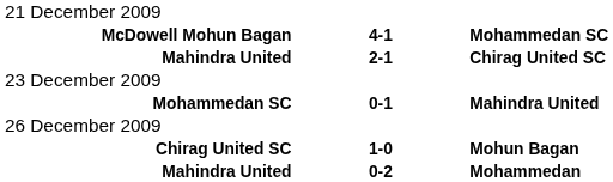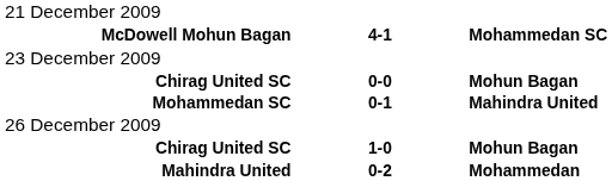 <table width=100% cellspacing=1>
 <tr>
 <th width=20%></th>
 <th width=12%></th>
 <th width=20%></th>
 <th></th>
 </tr>
 <tr>
 <td>21 December 2009</td>
 </tr>
 <tr style=font-size:90%>
 <td align=right><strong>McDowell Mohun Bagan</strong></td>
 <td align=center><strong>4-1</strong></td>
 <td><strong>Mohammedan SC</strong></td>
 <td></td>
 <td></td>
 </tr>
+<tr>
+<td>23 December 2009</td>
+</tr>
 <tr style=font-size:90%>
-<td align=right><strong>Mahindra United</strong></td>
-<td align=center><strong>2-1</strong></td>
-<td><strong>Chirag United SC</strong></td>
+<td align=right><strong>Chirag United SC</strong></td>
+<td align=center><strong>0-0</strong></td>
+<td><strong>Mohun Bagan</strong></td>
 <td></td>
 <td></td>
-</tr>
-<tr>
-<td>23 December 2009</td>
 </tr>
 <tr style=font-size:90%>
 <td align=right><strong>Mohammedan SC</strong></td>
 <td align=center><strong>0-1</strong></td>
 <td><strong>Mahindra United</strong></td>
 <td></td>
 <td></td>
 </tr>
 <tr>
 <td>26 December 2009</td>
 </tr>
 <tr style=font-size:90%>
 <td align=right><strong>Chirag United SC</strong></td>
 <td align=center><strong>1-0</strong></td>
 <td><strong>Mohun Bagan</strong></td>
 <td></td>
 <td></td>
 </tr>
 <tr style=font-size:90%>
 <td align=right><strong>Mahindra United</strong></td>
 <td align=center><strong>0-2</strong></td>
 <td><strong>Mohammedan</strong></td>
 <td></td>
 <td></td>
 </tr>
 </table>
